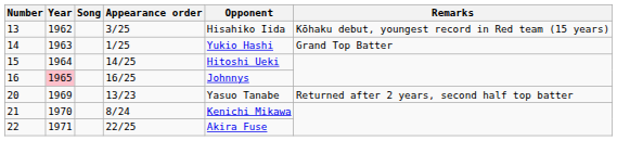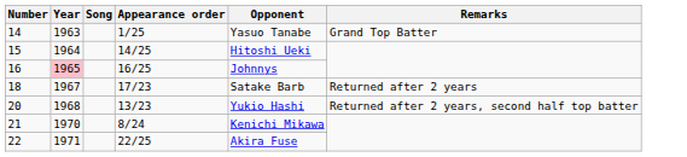 <table class="wikitable">
 <tr>
 <th>Number</th>
 <th>Year</th>
 <th>Song</th>
 <th>Appearance order</th>
 <th>Opponent</th>
 <th>Remarks</th>
 </tr>
 <tr>
-<td>13</td>
-<td>1962</td>
-<td></td>
-<td>3/25</td>
-<td>Hisahiko Iida</td>
-<td>Kōhaku debut, youngest record in Red team (15 years)</td>
-</tr>
-<tr>
 <td>14</td>
 <td>1963</td>
 <td></td>
 <td>1/25</td>
-<td><a href='#'>Yukio Hashi</a></td>
+<td>Yasuo Tanabe</td>
 <td>Grand Top Batter</td>
 </tr>
 <tr>
 <td>15</td>
 <td>1964</td>
 <td></td>
 <td>14/25</td>
 <td><a href='#'>Hitoshi Ueki</a></td>
 </tr>
 <tr>
 <td>16</td>
 <td style="background: pink;">1965</td>
 <td></td>
 <td>16/25</td>
 <td><a href='#'>Johnnys</a></td>
 </tr>
 <tr>
+<td>18</td>
+<td>1967</td>
+<td></td>
+<td>17/23</td>
+<td>Satake Barb</td>
+<td>Returned after 2 years</td>
+</tr>
+<tr>
 <td>20</td>
-<td>1969</td>
+<td>1968</td>
 <td></td>
 <td>13/23</td>
-<td>Yasuo Tanabe</td>
+<td><a href='#'>Yukio Hashi</a></td>
 <td>Returned after 2 years, second half top batter</td>
 </tr>
 <tr>
 <td>21</td>
 <td>1970</td>
 <td></td>
 <td>8/24</td>
 <td><a href='#'>Kenichi Mikawa</a></td>
 </tr>
 <tr>
 <td>22</td>
 <td>1971</td>
 <td></td>
 <td>22/25</td>
 <td><a href='#'>Akira Fuse</a></td>
 </tr>
 </table>
